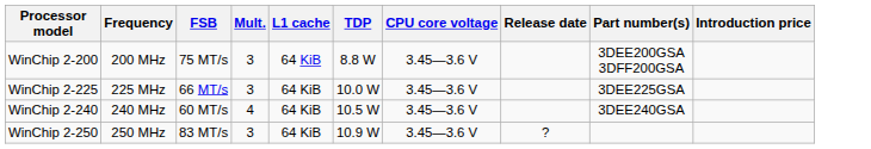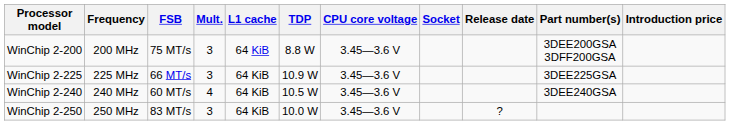 <table class="wikitable" style="text-align:center">
 <tr>
 <th>Processor<br>model</th>
 <th>Frequency</th>
 <th><a href='#'>FSB</a></th>
 <th><a href='#'>Mult.</a></th>
 <th><a href='#'>L1 cache</a></th>
 <th><a href='#'>TDP</a></th>
 <th><a href='#'>CPU core voltage</a></th>
+<th><a href='#'>Socket</a></th>
 <th>Release date</th>
 <th>Part number(s)</th>
 <th>Introduction price</th>
 </tr>
 <tr>
 <td>WinChip 2-200</td>
 <td>200 MHz</td>
 <td>75 MT/s</td>
 <td>3</td>
 <td>64 <a href='#'>KiB</a></td>
 <td>8.8 W</td>
 <td>3.45—3.6 V</td>
 <td></td>
+<td></td>
 <td>3DEE200GSA<br>3DFF200GSA</td>
 <td></td>
 </tr>
 <tr>
 <td>WinChip 2-225</td>
 <td>225 MHz</td>
 <td>66 <a href='#'>MT/s</a></td>
 <td>3</td>
 <td>64 KiB</td>
-<td>10.0 W</td>
+<td>10.9 W</td>
 <td>3.45—3.6 V</td>
+<td></td>
 <td></td>
 <td>3DEE225GSA</td>
 <td></td>
 </tr>
 <tr>
 <td>WinChip 2-240</td>
 <td>240 MHz</td>
 <td>60 MT/s</td>
 <td>4</td>
 <td>64 KiB</td>
 <td>10.5 W</td>
 <td>3.45—3.6 V</td>
 <td></td>
+<td></td>
 <td>3DEE240GSA</td>
 <td></td>
 </tr>
 <tr>
 <td>WinChip 2-250</td>
 <td>250 MHz</td>
 <td>83 MT/s</td>
 <td>3</td>
 <td>64 KiB</td>
-<td>10.9 W</td>
+<td>10.0 W</td>
 <td>3.45—3.6 V</td>
+<td></td>
 <td>?</td>
 <td></td>
 <td></td>
 </tr>
 </table>
